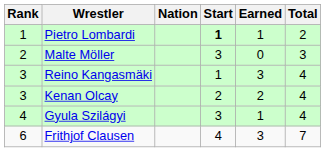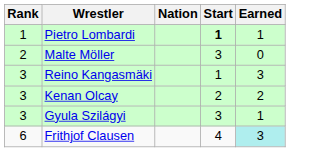 <table class="wikitable sortable" style="text-align:center;">
 <tr>
 <th>Rank</th>
 <th>Wrestler</th>
 <th>Nation</th>
 <th>Start</th>
 <th>Earned</th>
-<th>Total</th>
 </tr>
 <tr style="background:#cfc;">
 <td>1</td>
 <td align=left><a href='#'>Pietro Lombardi</a></td>
 <td align=left></td>
 <td><strong>1</strong></td>
 <td>1</td>
-<td>2</td>
 </tr>
 <tr style="background:#cfc;">
 <td>2</td>
 <td align=left><a href='#'>Malte Möller</a></td>
 <td align=left></td>
 <td>3</td>
 <td>0</td>
-<td>3</td>
 </tr>
 <tr style="background:#cfc;">
 <td>3</td>
 <td align=left><a href='#'>Reino Kangasmäki</a></td>
 <td align=left></td>
 <td>1</td>
 <td>3</td>
-<td>4</td>
 </tr>
 <tr style="background:#cfc;">
 <td>3</td>
 <td align=left><a href='#'>Kenan Olcay</a></td>
 <td align=left></td>
 <td>2</td>
 <td>2</td>
-<td>4</td>
 </tr>
 <tr style="background:#cfc;">
-<td>4</td>
+<td>3</td>
 <td align=left><a href='#'>Gyula Szilágyi</a></td>
 <td align=left></td>
 <td>3</td>
 <td>1</td>
-<td>4</td>
 </tr>
 <tr>
 <td>6</td>
 <td align=left><a href='#'>Frithjof Clausen</a></td>
 <td align=left></td>
 <td>4</td>
-<td>3</td>
-<td>7</td>
+<td style="background: paleturquoise;">3</td>
 </tr>
 </table>
